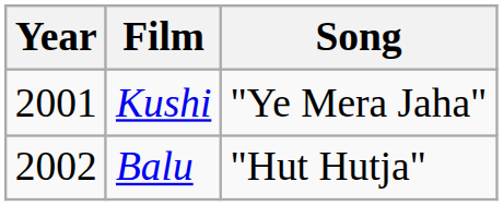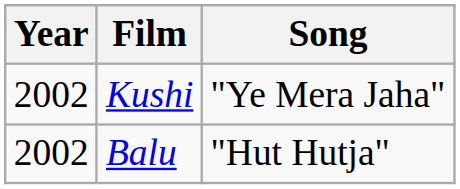 <table class="wikitable">
 <tr style="background:#ccc;">
 <th>Year</th>
 <th>Film</th>
 <th>Song</th>
 </tr>
 <tr>
-<td>2001</td>
+<td>2002</td>
 <td><em><a href='#'>Kushi</a></em></td>
 <td>"Ye Mera Jaha"</td>
 </tr>
 <tr>
 <td>2002</td>
 <td><em><a href='#'>Balu</a></em></td>
 <td>"Hut Hutja"</td>
 </tr>
 </table>
